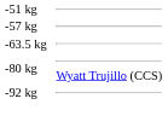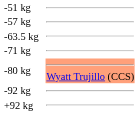 <table>
 <tr>
 <td>-51 kg</td>
 <td></td>
 <td></td>
 <td><hr></td>
 </tr>
 <tr>
 <td>-57 kg</td>
 <td></td>
 <td></td>
 <td><hr></td>
 </tr>
 <tr>
 <td>-63.5 kg</td>
 <td></td>
 <td></td>
 <td><hr></td>
 </tr>
 <tr>
+<td>-71 kg</td>
+<td></td>
+<td></td>
+<td><hr></td>
+</tr>
+<tr>
 <td>-80 kg</td>
 <td></td>
 <td></td>
-<td><hr><a href='#'>Wyatt Trujillo</a> (CCS)</td>
+<td style="background: lightsalmon;"><hr><a href='#'>Wyatt Trujillo</a> (CCS)</td>
 </tr>
 <tr>
 <td>-92 kg</td>
 <td></td>
 <td></td>
 <td><hr></td>
 </tr>
+<tr>
+<td>+92 kg</td>
+<td></td>
+<td></td>
+<td><hr></td>
+</tr>
 </table>
